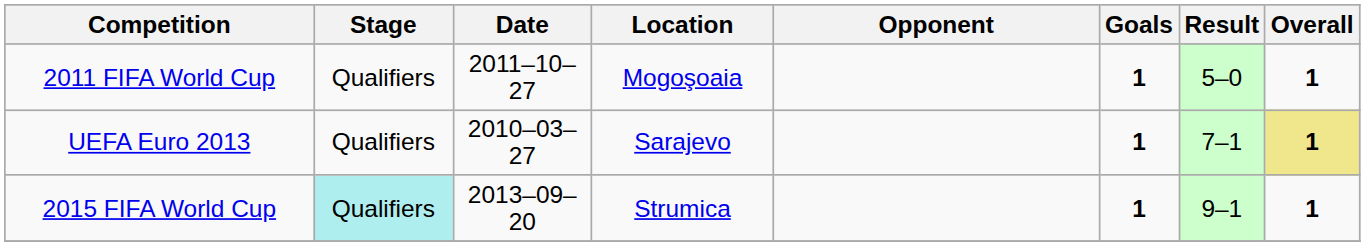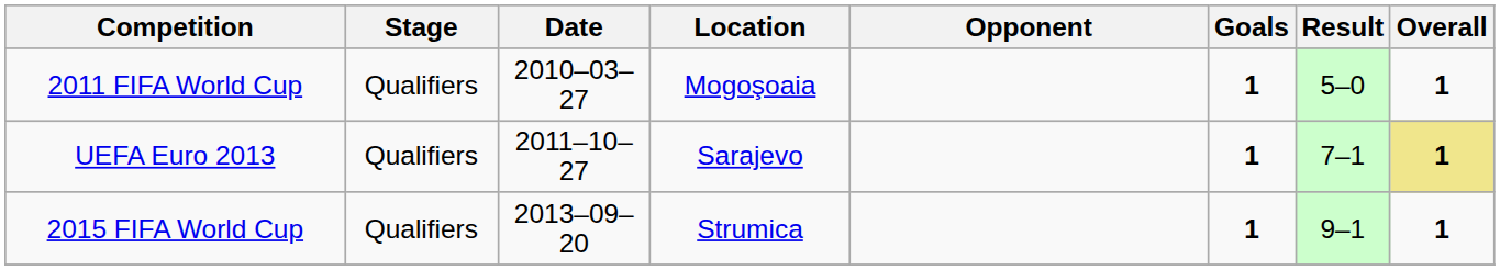 <table class="wikitable" style="font-size:90%">
 <tr>
 <th width=175px>Competition</th>
 <th width=75px>Stage</th>
 <th width=75px>Date</th>
 <th width=100px>Location</th>
 <th width=185px>Opponent</th>
 <th width=25px>Goals</th>
 <th width=25>Result</th>
 <th width=25px>Overall</th>
 </tr>
 <tr align=center>
 <td><a href='#'>2011 FIFA World Cup</a></td>
 <td>Qualifiers</td>
-<td>2011–10–27</td>
+<td>2010–03–27</td>
 <td><a href='#'>Mogoşoaia</a></td>
 <td align=left></td>
 <td><strong>1</strong></td>
 <td bgcolor=#CCFFCC>5–0</td>
 <td><strong>1</strong></td>
 </tr>
 <tr align=center>
 <td><a href='#'>UEFA Euro 2013</a></td>
 <td>Qualifiers</td>
-<td>2010–03–27</td>
+<td>2011–10–27</td>
 <td><a href='#'>Sarajevo</a></td>
 <td align=left></td>
 <td><strong>1</strong></td>
 <td bgcolor=#CCFFCC>7–1</td>
 <td style="background: khaki;"><strong>1</strong></td>
 </tr>
 <tr align=center>
 <td><a href='#'>2015 FIFA World Cup</a></td>
-<td style="background: paleturquoise;">Qualifiers</td>
+<td>Qualifiers</td>
 <td>2013–09–20</td>
 <td><a href='#'>Strumica</a></td>
 <td align=left></td>
 <td><strong>1</strong></td>
 <td bgcolor=#CCFFCC>9–1</td>
 <td><strong>1</strong></td>
 </tr>
 <tr>
 </tr>
 </table>
